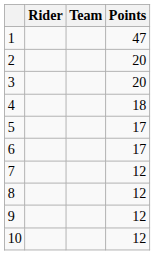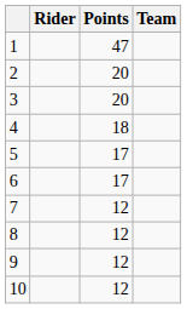 <table class="wikitable">
 <tr>
 <th></th>
 <th>Rider</th>
+<th>Points</th>
 <th>Team</th>
-<th>Points</th>
 </tr>
 <tr>
 <td>1</td>
 <td> </td>
+<td style="text-align:right;">47</td>
 <td></td>
-<td style="text-align:right;">47</td>
 </tr>
 <tr>
 <td>2</td>
 <td></td>
+<td style="text-align:right;">20</td>
 <td></td>
-<td style="text-align:right;">20</td>
 </tr>
 <tr>
 <td>3</td>
 <td></td>
+<td style="text-align:right;">20</td>
 <td></td>
-<td style="text-align:right;">20</td>
 </tr>
 <tr>
 <td>4</td>
 <td></td>
+<td style="text-align:right;">18</td>
 <td></td>
-<td style="text-align:right;">18</td>
 </tr>
 <tr>
 <td>5</td>
 <td> </td>
+<td style="text-align:right;">17</td>
 <td></td>
-<td style="text-align:right;">17</td>
 </tr>
 <tr>
 <td>6</td>
 <td></td>
+<td style="text-align:right;">17</td>
 <td></td>
-<td style="text-align:right;">17</td>
 </tr>
 <tr>
 <td>7</td>
 <td></td>
+<td style="text-align:right;">12</td>
 <td></td>
-<td style="text-align:right;">12</td>
 </tr>
 <tr>
 <td>8</td>
 <td></td>
+<td style="text-align:right;">12</td>
 <td></td>
-<td style="text-align:right;">12</td>
 </tr>
 <tr>
 <td>9</td>
 <td></td>
+<td style="text-align:right;">12</td>
 <td></td>
-<td style="text-align:right;">12</td>
 </tr>
 <tr>
 <td>10</td>
 <td></td>
+<td style="text-align:right;">12</td>
 <td></td>
-<td style="text-align:right;">12</td>
 </tr>
 </table>
